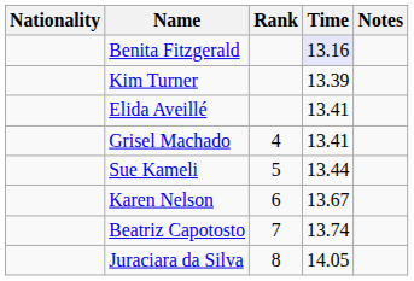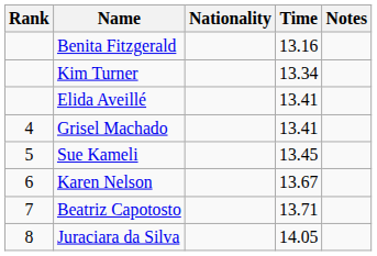 <table class="wikitable sortable" style="text-align:center">
 <tr>
+<th>Rank</th>
+<th>Name</th>
 <th>Nationality</th>
-<th>Name</th>
-<th>Rank</th>
 <th>Time</th>
 <th>Notes</th>
 </tr>
 <tr>
+<td></td>
+<td align=left><a href='#'>Benita Fitzgerald</a></td>
 <td align=left></td>
-<td align=left><a href='#'>Benita Fitzgerald</a></td>
-<td></td>
-<td style="background: lavender;">13.16</td>
+<td>13.16</td>
 <td></td>
 </tr>
 <tr>
+<td></td>
+<td align=left><a href='#'>Kim Turner</a></td>
 <td align=left></td>
-<td align=left><a href='#'>Kim Turner</a></td>
-<td></td>
-<td>13.39</td>
+<td>13.34</td>
 <td></td>
 </tr>
 <tr>
+<td></td>
+<td align=left><a href='#'>Elida Aveillé</a></td>
 <td align=left></td>
-<td align=left><a href='#'>Elida Aveillé</a></td>
-<td></td>
 <td>13.41</td>
 <td></td>
 </tr>
 <tr>
+<td>4</td>
+<td align=left><a href='#'>Grisel Machado</a></td>
 <td align=left></td>
-<td align=left><a href='#'>Grisel Machado</a></td>
-<td>4</td>
 <td>13.41</td>
 <td></td>
 </tr>
 <tr>
+<td>5</td>
+<td align=left><a href='#'>Sue Kameli</a></td>
 <td align=left></td>
-<td align=left><a href='#'>Sue Kameli</a></td>
-<td>5</td>
-<td>13.44</td>
+<td>13.45</td>
 <td></td>
 </tr>
 <tr>
+<td>6</td>
+<td align=left><a href='#'>Karen Nelson</a></td>
 <td align=left></td>
-<td align=left><a href='#'>Karen Nelson</a></td>
-<td>6</td>
 <td>13.67</td>
 <td></td>
 </tr>
 <tr>
+<td>7</td>
+<td align=left><a href='#'>Beatriz Capotosto</a></td>
 <td align=left></td>
-<td align=left><a href='#'>Beatriz Capotosto</a></td>
-<td>7</td>
-<td>13.74</td>
+<td>13.71</td>
 <td></td>
 </tr>
 <tr>
+<td>8</td>
+<td align=left><a href='#'>Juraciara da Silva</a></td>
 <td align=left></td>
-<td align=left><a href='#'>Juraciara da Silva</a></td>
-<td>8</td>
 <td>14.05</td>
 <td></td>
 </tr>
 </table>
